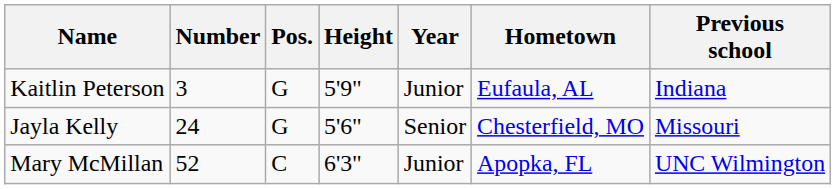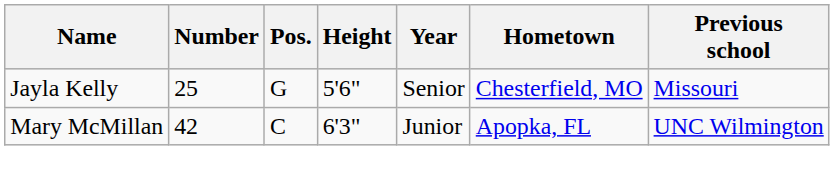 <table class="wikitable sortable" border="1">
 <tr>
 <th>Name</th>
 <th>Number</th>
 <th>Pos.</th>
 <th>Height</th>
 <th>Year</th>
 <th>Hometown</th>
 <th class="unsortable">Previous<br>school</th>
 </tr>
 <tr>
-<td>Kaitlin Peterson</td>
-<td>3</td>
-<td>G</td>
-<td>5'9"</td>
-<td>Junior</td>
-<td><a href='#'>Eufaula, AL</a></td>
-<td><a href='#'>Indiana</a></td>
-</tr>
-<tr>
 <td>Jayla Kelly</td>
-<td>24</td>
+<td>25</td>
 <td>G</td>
 <td>5'6"</td>
 <td>Senior</td>
 <td><a href='#'>Chesterfield, MO</a></td>
 <td><a href='#'>Missouri</a></td>
 </tr>
 <tr>
 <td>Mary McMillan</td>
-<td>52</td>
+<td>42</td>
 <td>C</td>
 <td>6'3"</td>
 <td>Junior</td>
 <td><a href='#'>Apopka, FL</a></td>
 <td><a href='#'>UNC Wilmington</a></td>
 </tr>
 </table>
